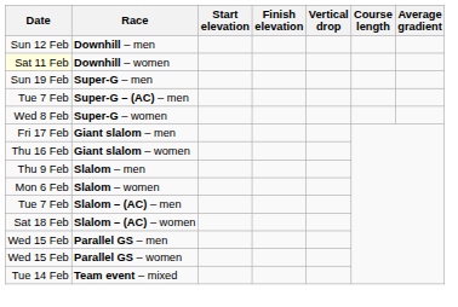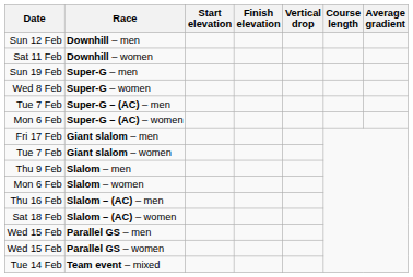 <table class="wikitable" style="text-align:right; font-size:95%;">
 <tr>
 <th>Date</th>
 <th>Race</th>
 <th>Start<br>elevation</th>
 <th>Finish<br>elevation</th>
 <th>Vertical<br>drop</th>
 <th>Course<br>length</th>
 <th>Average<br>gradient</th>
 </tr>
 <tr>
 <td>Sun 12 Feb</td>
 <td align=left><strong>Downhill</strong> – men</td>
 <td></td>
 <td></td>
 <td></td>
 <td></td>
 <td align=center></td>
 </tr>
 <tr>
-<td style="background: lightyellow;">Sat 11 Feb</td>
+<td>Sat 11 Feb</td>
 <td align=left><strong>Downhill</strong> – women</td>
 <td></td>
 <td></td>
 <td></td>
 <td></td>
 <td align=center></td>
 </tr>
 <tr>
 <td>Sun 19 Feb</td>
 <td align=left><strong>Super-G</strong> – men</td>
 <td></td>
 <td></td>
 <td></td>
 <td></td>
 <td align=center></td>
 </tr>
 <tr>
+<td>Wed 8 Feb</td>
+<td align=left><strong>Super-G</strong> – women</td>
+<td></td>
+<td></td>
+<td></td>
+<td></td>
+<td align=center></td>
+</tr>
+<tr>
 <td>Tue 7 Feb</td>
 <td align=left><strong>Super-G – (AC)</strong> – men</td>
 <td></td>
 <td></td>
 <td></td>
 <td></td>
 <td align=center></td>
 </tr>
 <tr>
-<td>Wed 8 Feb</td>
-<td align=left><strong>Super-G</strong> – women</td>
-<td></td>
-<td></td>
-<td></td>
-<td></td>
+<td>Mon 6 Feb</td>
+<td align=left><strong>Super-G – (AC)</strong> – women</td>
+<td> </td>
+<td> </td>
+<td> </td>
+<td> </td>
 <td align=center></td>
 </tr>
 <tr>
 <td>Fri 17 Feb</td>
 <td align=left><strong>Giant slalom</strong> – men</td>
 <td></td>
 <td></td>
 <td></td>
 <td colspan=2 rowspan=9></td>
 </tr>
 <tr>
-<td>Thu 16 Feb</td>
+<td>Tue 7 Feb</td>
 <td align=left><strong>Giant slalom</strong> – women</td>
 <td></td>
 <td></td>
 <td></td>
 </tr>
 <tr>
 <td>Thu 9 Feb</td>
 <td align=left><strong>Slalom</strong> – men</td>
 <td></td>
 <td></td>
 <td>   </td>
 </tr>
 <tr>
 <td>Mon 6 Feb</td>
 <td align=left><strong>Slalom</strong> – women</td>
 <td></td>
 <td></td>
 <td>   </td>
 </tr>
 <tr>
-<td>Tue 7 Feb</td>
+<td>Thu 16 Feb</td>
 <td align=left><strong>Slalom – (AC)</strong> – men</td>
 <td></td>
 <td></td>
 <td>   </td>
 </tr>
 <tr>
 <td>Sat 18 Feb</td>
 <td align=left><strong>Slalom – (AC)</strong> – women</td>
 <td></td>
 <td></td>
 <td>   </td>
 </tr>
 <tr>
 <td>Wed 15 Feb</td>
 <td align=left><strong>Parallel GS</strong> – men</td>
 <td></td>
 <td></td>
 <td>   </td>
 </tr>
 <tr>
 <td>Wed 15 Feb</td>
 <td align=left><strong>Parallel GS</strong> – women</td>
 <td></td>
 <td></td>
 <td>   </td>
 </tr>
 <tr>
 <td>Tue 14 Feb</td>
 <td align=left><strong>Team event</strong> – mixed</td>
 <td></td>
 <td></td>
 <td>   </td>
 </tr>
 </table>
